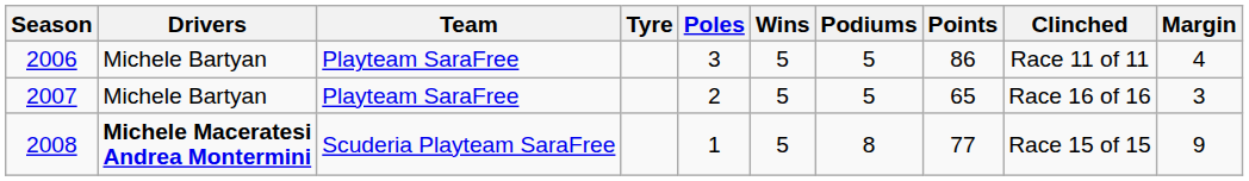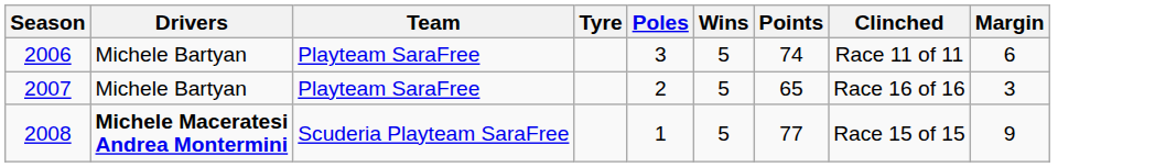 <table class="sortable wikitable" style="font-size:85%; text-align:center;">
 <tr>
 <th scope=col>Season</th>
 <th scope=col>Drivers</th>
 <th scope=col>Team</th>
 <th scope=col>Tyre</th>
 <th scope=col><a href='#'>Poles</a></th>
 <th scope=col>Wins</th>
-<th scope=col>Podiums</th>
 <th scope=col>Points</th>
 <th scope=col>Clinched</th>
 <th scope=col>Margin</th>
 </tr>
 <tr>
 <td><a href='#'>2006</a></td>
 <td align=left> Michele Bartyan</td>
 <td align=left> <a href='#'>Playteam SaraFree</a></td>
 <td></td>
 <td>3</td>
 <td>5</td>
-<td>5</td>
-<td>86</td>
+<td>74</td>
 <td>Race 11 of 11</td>
-<td>4</td>
+<td>6</td>
 </tr>
 <tr>
 <td><a href='#'>2007</a></td>
 <td align=left> Michele Bartyan</td>
 <td align=left> <a href='#'>Playteam SaraFree</a></td>
 <td></td>
 <td>2</td>
-<td>5</td>
 <td>5</td>
 <td>65</td>
 <td>Race 16 of 16</td>
 <td>3</td>
 </tr>
 <tr>
 <td><a href='#'>2008</a></td>
 <td align=left><strong> Michele Maceratesi<br> <a href='#'>Andrea Montermini</a></strong></td>
 <td align=left> <a href='#'>Scuderia Playteam SaraFree</a></td>
 <td></td>
 <td>1</td>
 <td>5</td>
-<td>8</td>
 <td>77</td>
 <td>Race 15 of 15</td>
 <td>9</td>
 </tr>
 </table>
